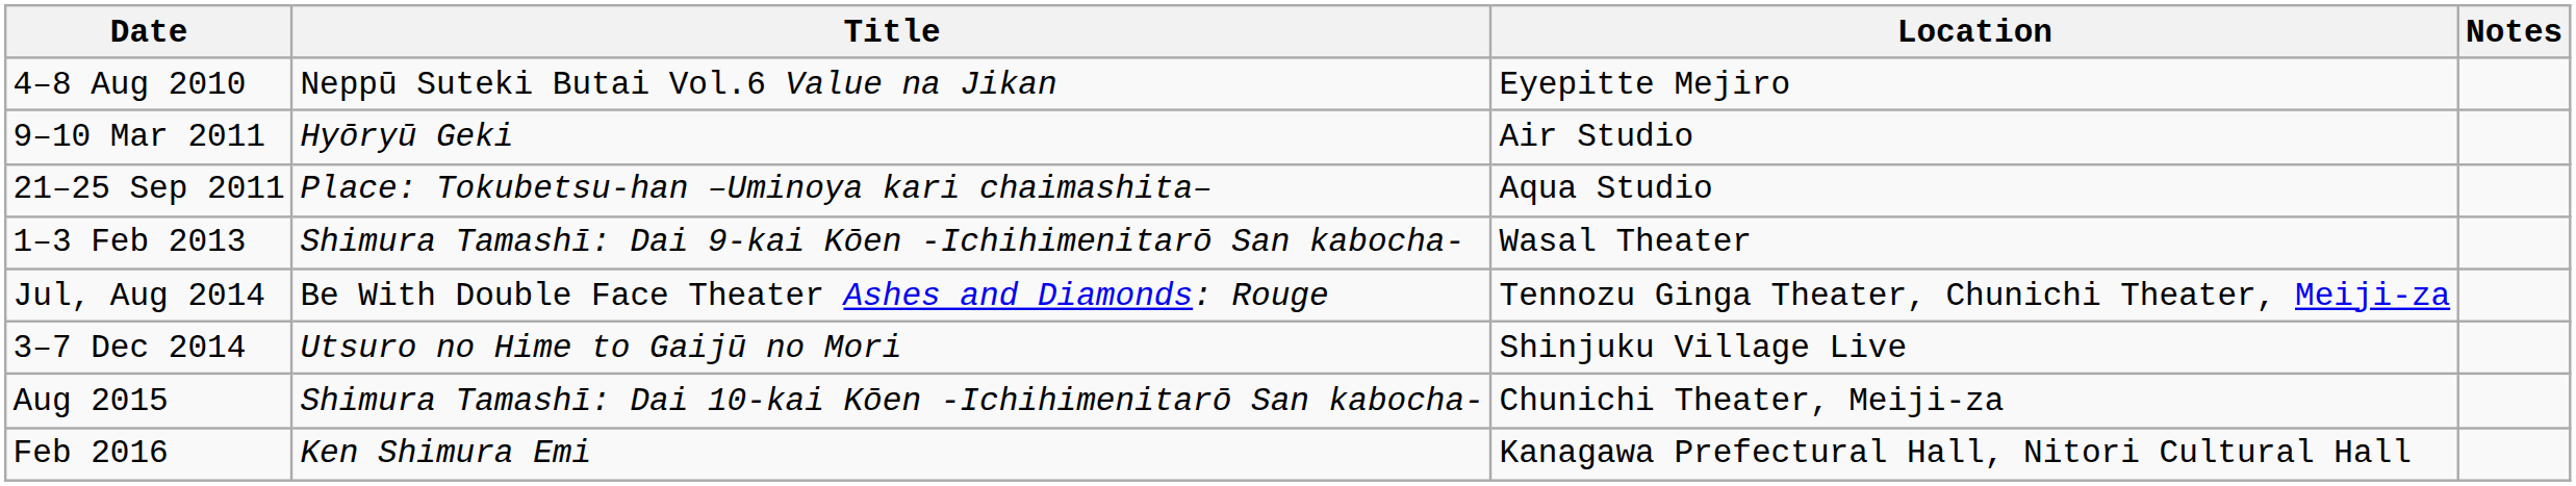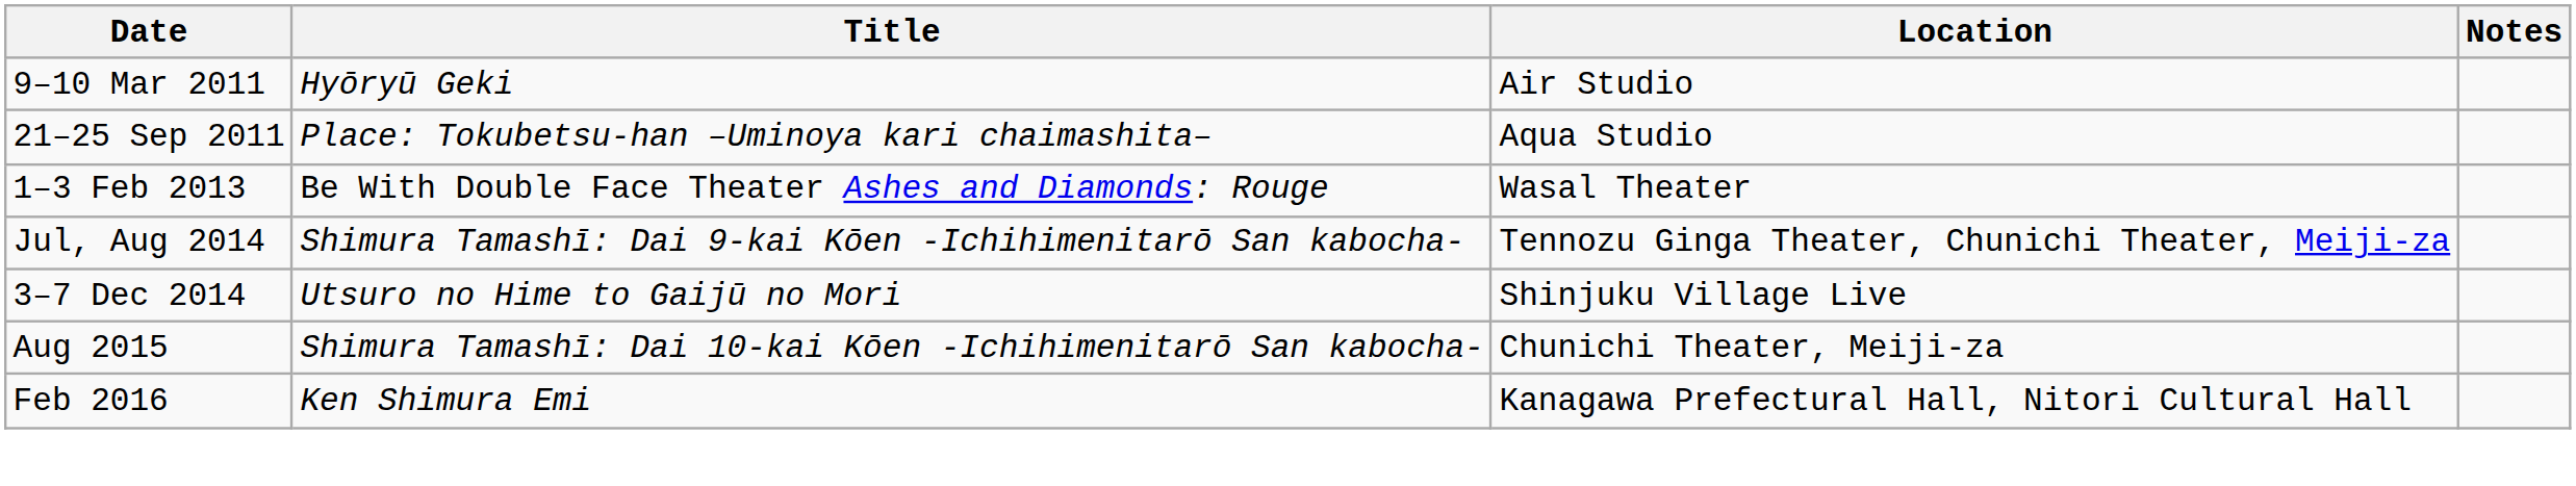 <table class="wikitable">
 <tr>
 <th>Date</th>
 <th>Title</th>
 <th>Location</th>
 <th>Notes</th>
-</tr>
-<tr>
-<td>4–8 Aug 2010</td>
-<td>Neppū Suteki Butai Vol.6 <em>Value na Jikan</em></td>
-<td>Eyepitte Mejiro</td>
-<td></td>
 </tr>
 <tr>
 <td>9–10 Mar 2011</td>
 <td><em>Hyōryū Geki</em></td>
 <td>Air Studio</td>
 <td></td>
 </tr>
 <tr>
 <td>21–25 Sep 2011</td>
 <td><em>Place: Tokubetsu-han –Uminoya kari chaimashita–</em></td>
 <td>Aqua Studio</td>
 <td></td>
 </tr>
 <tr>
 <td>1–3 Feb 2013</td>
-<td><em>Shimura Tamashī: Dai 9-kai Kōen -Ichihimenitarō San kabocha-</em></td>
+<td>Be With Double Face Theater <em><a href='#'>Ashes and Diamonds</a>: Rouge</em></td>
 <td>Wasal Theater</td>
 <td></td>
 </tr>
 <tr>
 <td>Jul, Aug 2014</td>
-<td>Be With Double Face Theater <em><a href='#'>Ashes and Diamonds</a>: Rouge</em></td>
+<td><em>Shimura Tamashī: Dai 9-kai Kōen -Ichihimenitarō San kabocha-</em></td>
 <td>Tennozu Ginga Theater, Chunichi Theater, <a href='#'>Meiji-za</a></td>
 <td></td>
 </tr>
 <tr>
 <td>3–7 Dec 2014</td>
 <td><em>Utsuro no Hime to Gaijū no Mori</em></td>
 <td>Shinjuku Village Live</td>
 <td></td>
 </tr>
 <tr>
 <td>Aug 2015</td>
 <td><em>Shimura Tamashī: Dai 10-kai Kōen -Ichihimenitarō San kabocha-</em></td>
 <td>Chunichi Theater, Meiji-za</td>
 <td></td>
 </tr>
 <tr>
 <td>Feb 2016</td>
 <td><em>Ken Shimura Emi</em></td>
 <td>Kanagawa Prefectural Hall, Nitori Cultural Hall</td>
 <td></td>
 </tr>
 </table>
